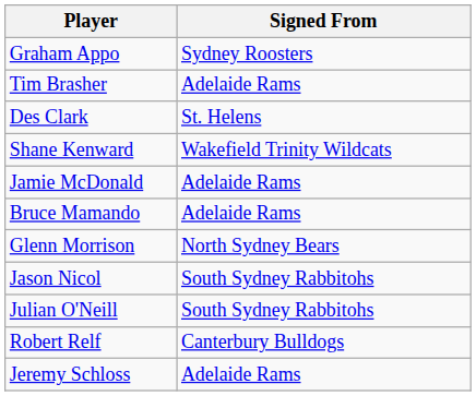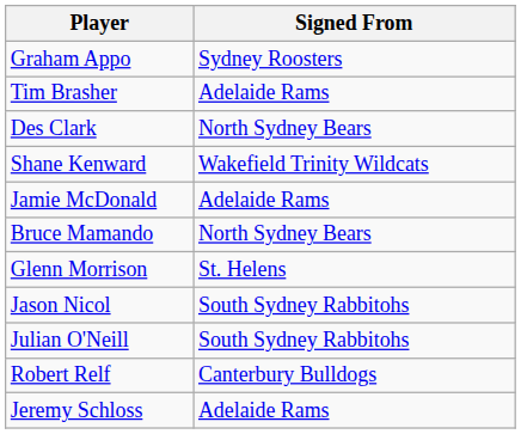 <table class="wikitable" style="font-size:90%">
 <tr style="background:#efefef;">
 <th style="width:120px;">Player</th>
 <th style="width:210px;">Signed From</th>
 </tr>
 <tr>
 <td><a href='#'>Graham Appo</a></td>
 <td> <a href='#'>Sydney Roosters</a></td>
 </tr>
 <tr>
 <td><a href='#'>Tim Brasher</a></td>
 <td> <a href='#'>Adelaide Rams</a></td>
 </tr>
 <tr>
 <td><a href='#'>Des Clark</a></td>
-<td> <a href='#'>St. Helens</a></td>
+<td> <a href='#'>North Sydney Bears</a></td>
 </tr>
 <tr>
 <td><a href='#'>Shane Kenward</a></td>
 <td> <a href='#'>Wakefield Trinity Wildcats</a></td>
 </tr>
 <tr>
 <td><a href='#'>Jamie McDonald</a></td>
 <td> <a href='#'>Adelaide Rams</a></td>
 </tr>
 <tr>
 <td><a href='#'>Bruce Mamando</a></td>
-<td> <a href='#'>Adelaide Rams</a></td>
+<td> <a href='#'>North Sydney Bears</a></td>
 </tr>
 <tr>
 <td><a href='#'>Glenn Morrison</a></td>
-<td> <a href='#'>North Sydney Bears</a></td>
+<td> <a href='#'>St. Helens</a></td>
 </tr>
 <tr>
 <td><a href='#'>Jason Nicol</a></td>
 <td> <a href='#'>South Sydney Rabbitohs</a></td>
 </tr>
 <tr>
 <td><a href='#'>Julian O'Neill</a></td>
 <td> <a href='#'>South Sydney Rabbitohs</a></td>
 </tr>
 <tr>
 <td><a href='#'>Robert Relf</a></td>
 <td> <a href='#'>Canterbury Bulldogs</a></td>
 </tr>
 <tr>
 <td><a href='#'>Jeremy Schloss</a></td>
 <td> <a href='#'>Adelaide Rams</a></td>
 </tr>
 </table>
